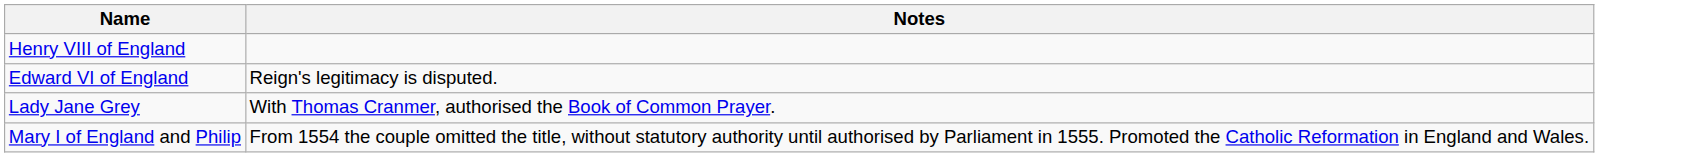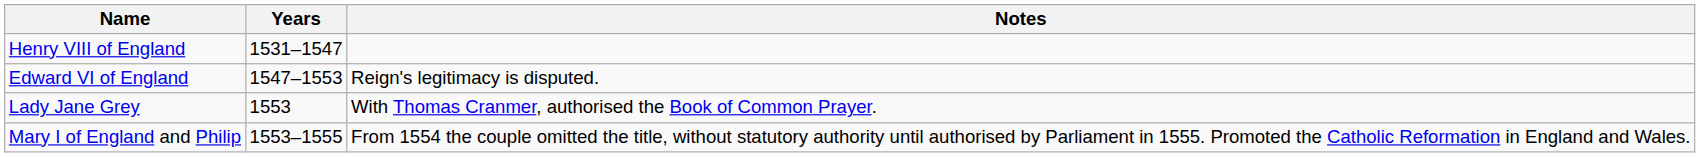 <table class="wikitable">
 <tr>
 <th>Name</th>
+<th>Years</th>
 <th>Notes</th>
 </tr>
 <tr>
 <td><a href='#'>Henry VIII of England</a></td>
+<td>1531–1547</td>
 <td></td>
 </tr>
 <tr>
 <td><a href='#'>Edward VI of England</a></td>
+<td>1547–1553</td>
 <td>Reign's legitimacy is disputed.</td>
 </tr>
 <tr>
 <td><a href='#'>Lady Jane Grey</a></td>
+<td>1553</td>
 <td>With <a href='#'>Thomas Cranmer</a>, authorised the <a href='#'>Book of Common Prayer</a>.</td>
 </tr>
 <tr>
 <td><a href='#'>Mary I of England</a> and <a href='#'>Philip</a></td>
+<td>1553–1555</td>
 <td>From 1554 the couple omitted the title, without statutory authority until authorised by Parliament in 1555. Promoted the <a href='#'>Catholic Reformation</a> in England and Wales.</td>
 </tr>
 </table>
